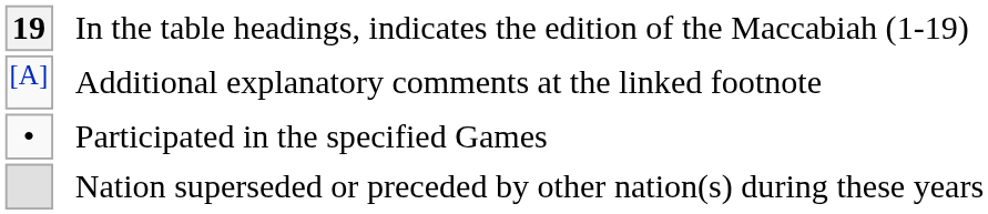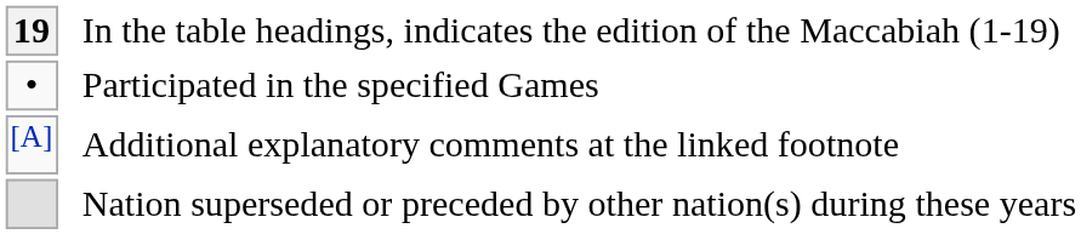 <table>
 <tr>
 <td style="background:#f2f2f2; border:1px #aaa solid; text-align:center; width:1em"><strong>19</strong></td>
 <td> </td>
 <td>In the table headings, indicates the edition of the Maccabiah (1-19)</td>
 </tr>
 <tr>
+<td style="background:#f9f9f9; border:1px #aaa solid; text-align:center; width:1em">•</td>
+<td></td>
+<td>Participated in the specified Games</td>
+</tr>
+<tr>
 <td style="background:#f9f9f9; border:1px #aaa solid; text-align:center; color:#002bb8"><sup>[A]</sup></td>
 <td></td>
 <td>Additional explanatory comments at the linked footnote</td>
-</tr>
-<tr>
-<td style="background:#f9f9f9; border:1px #aaa solid; text-align:center; width:1em">•</td>
-<td></td>
-<td>Participated in the specified Games</td>
 </tr>
 <tr>
 <td style="background:#e0e0e0; border:1px #aaa solid;"> </td>
 <td></td>
 <td>Nation superseded or preceded by other nation(s) during these years</td>
 </tr>
 </table>
